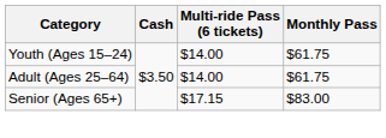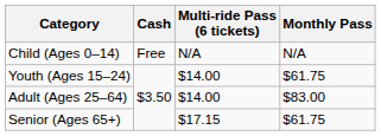 <table class="wikitable">
 <tr>
 <th>Category</th>
 <th>Cash</th>
 <th>Multi-ride Pass<br>(6 tickets)</th>
 <th>Monthly Pass</th>
+</tr>
+<tr>
+<td>Child (Ages 0–14)</td>
+<td>Free</td>
+<td>N/A</td>
+<td>N/A</td>
 </tr>
 <tr>
 <td>Youth (Ages 15–24)</td>
 <td rowspan="3">$3.50</td>
 <td>$14.00</td>
 <td>$61.75</td>
 </tr>
 <tr>
 <td>Adult (Ages 25–64)</td>
 <td>$14.00</td>
-<td>$61.75</td>
+<td>$83.00</td>
 </tr>
 <tr>
 <td>Senior (Ages 65+)</td>
 <td>$17.15</td>
-<td>$83.00</td>
+<td>$61.75</td>
 </tr>
 </table>
